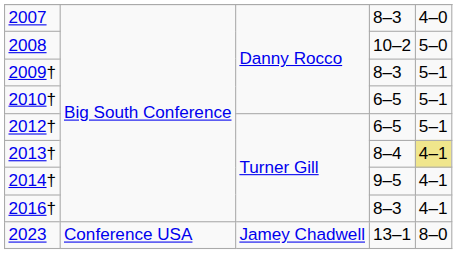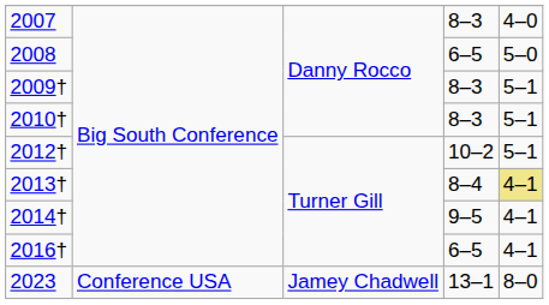 <table class="wikitable">
 <tr>
 </tr>
 <tr>
 <td><a href='#'>2007</a></td>
 <td rowspan=8><a href='#'>Big South Conference</a></td>
 <td rowspan=4><a href='#'>Danny Rocco</a></td>
 <td>8–3</td>
 <td>4–0</td>
 </tr>
 <tr>
 <td><a href='#'>2008</a></td>
-<td>10–2</td>
+<td>6–5</td>
 <td>5–0</td>
 </tr>
 <tr>
 <td><a href='#'>2009</a>†</td>
 <td>8–3</td>
 <td>5–1</td>
 </tr>
 <tr>
 <td><a href='#'>2010</a>†</td>
-<td>6–5</td>
+<td>8–3</td>
 <td>5–1</td>
 </tr>
 <tr>
 <td><a href='#'>2012</a>†</td>
 <td rowspan=4><a href='#'>Turner Gill</a></td>
-<td>6–5</td>
+<td>10–2</td>
 <td>5–1</td>
 </tr>
 <tr>
 <td><a href='#'>2013</a>†</td>
 <td>8–4</td>
 <td style="background: khaki;">4–1</td>
 </tr>
 <tr>
 <td><a href='#'>2014</a>†</td>
 <td>9–5</td>
 <td>4–1</td>
 </tr>
 <tr>
 <td><a href='#'>2016</a>†</td>
-<td>8–3</td>
+<td>6–5</td>
 <td>4–1</td>
 </tr>
 <tr>
 <td><a href='#'>2023</a></td>
 <td><a href='#'>Conference USA</a></td>
 <td><a href='#'>Jamey Chadwell</a></td>
 <td>13–1</td>
 <td>8–0</td>
 </tr>
 </table>
